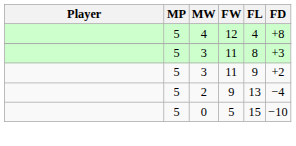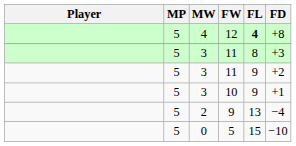 <table class="wikitable" style="text-align: center;">
 <tr>
 <th width=200>Player</th>
 <th width=20>MP</th>
 <th width=20>MW</th>
 <th width=20>FW</th>
 <th width=20>FL</th>
 <th width=20>FD</th>
 </tr>
 <tr style="background:#ccffcc;">
 <td style="text-align:left;"><strong></strong></td>
 <td>5</td>
 <td>4</td>
 <td>12</td>
-<td>4</td>
+<td><strong>4</strong></td>
 <td>+8</td>
 </tr>
 <tr>
 </tr>
 <tr style="background:#ccffcc;">
 <td style="text-align:left;"><strong></strong></td>
 <td>5</td>
 <td>3</td>
 <td>11</td>
 <td>8</td>
 <td>+3</td>
 </tr>
 <tr>
 <td style="text-align:left;"></td>
 <td>5</td>
 <td>3</td>
 <td>11</td>
 <td>9</td>
 <td>+2</td>
 </tr>
 <tr>
 <td style="text-align:left;"></td>
 <td>5</td>
+<td>3</td>
+<td>10</td>
+<td>9</td>
+<td>+1</td>
+</tr>
+<tr>
+<td style="text-align:left;"></td>
+<td>5</td>
 <td>2</td>
 <td>9</td>
 <td>13</td>
 <td>−4</td>
 </tr>
 <tr>
 <td style="text-align:left;"></td>
 <td>5</td>
 <td>0</td>
 <td>5</td>
 <td>15</td>
 <td>−10</td>
 </tr>
 </table>
